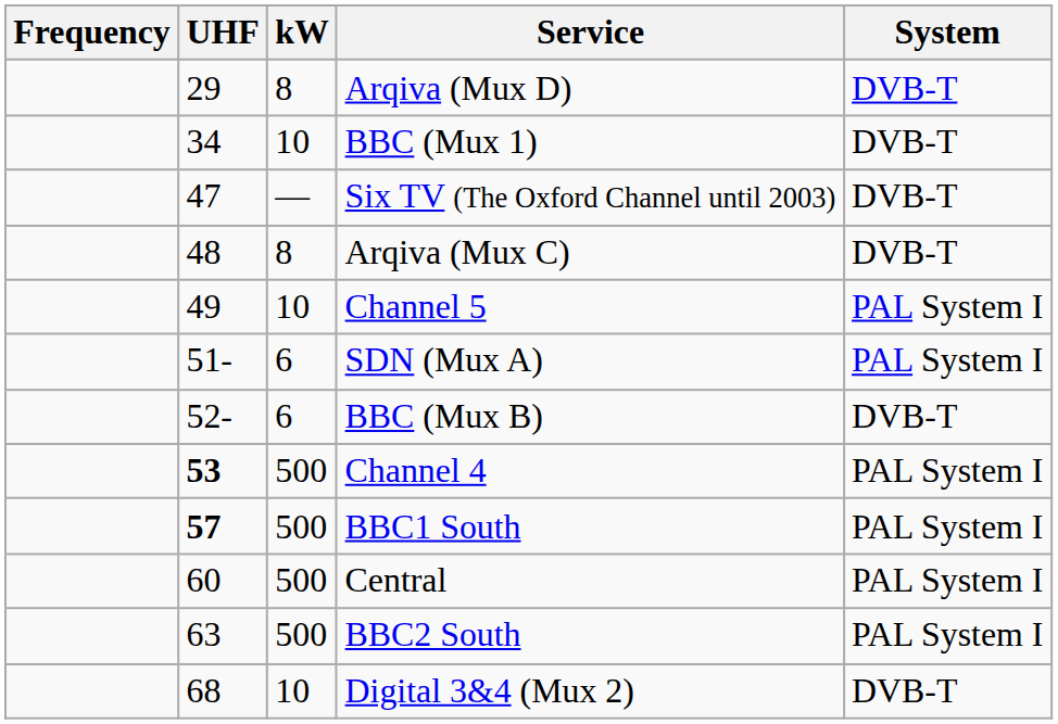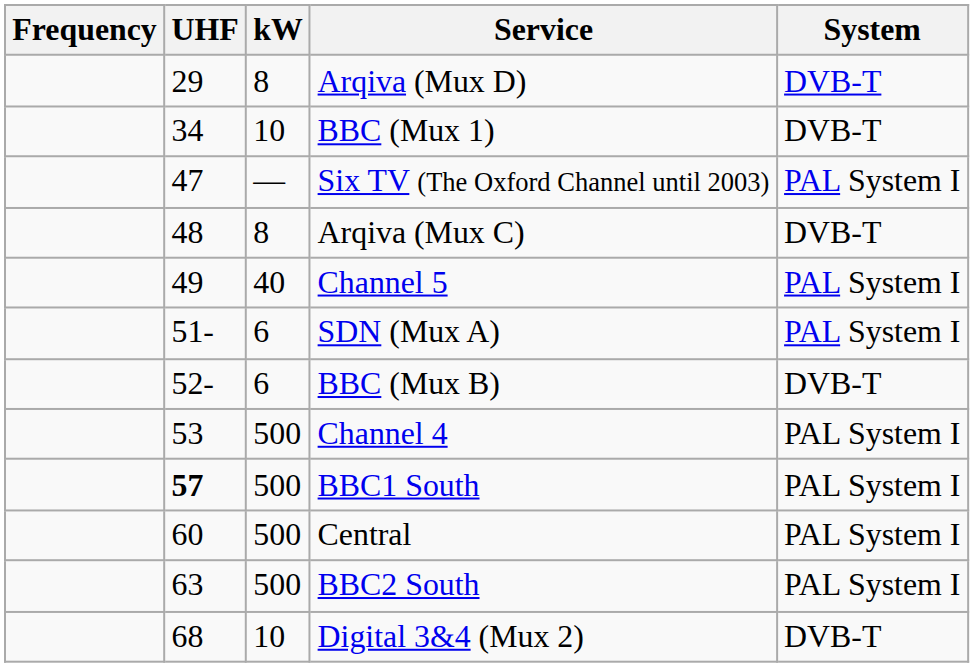 <table class="wikitable sortable">
 <tr>
 <th>Frequency</th>
 <th>UHF</th>
 <th>kW</th>
 <th>Service</th>
 <th>System</th>
 </tr>
 <tr>
 <td></td>
 <td>29</td>
 <td>8</td>
 <td><a href='#'>Arqiva</a> (Mux D)</td>
 <td><a href='#'>DVB-T</a></td>
 </tr>
 <tr>
 <td></td>
 <td>34</td>
 <td>10</td>
 <td><a href='#'>BBC</a> (Mux 1)</td>
 <td>DVB-T</td>
 </tr>
 <tr>
 <td></td>
 <td>47</td>
 <td>—</td>
 <td><a href='#'>Six TV</a> <small>(The Oxford Channel until 2003)</small></td>
-<td>DVB-T</td>
+<td><a href='#'>PAL</a> System I</td>
 </tr>
 <tr>
 <td></td>
 <td>48</td>
 <td>8</td>
 <td>Arqiva (Mux C)</td>
 <td>DVB-T</td>
 </tr>
 <tr>
 <td></td>
 <td>49</td>
-<td>10</td>
+<td>40</td>
 <td><a href='#'>Channel 5</a></td>
 <td><a href='#'>PAL</a> System I</td>
 </tr>
 <tr>
 <td></td>
 <td>51-</td>
 <td>6</td>
 <td><a href='#'>SDN</a> (Mux A)</td>
 <td><a href='#'>PAL</a> System I</td>
 </tr>
 <tr>
 <td></td>
 <td>52-</td>
 <td>6</td>
 <td><a href='#'>BBC</a> (Mux B)</td>
 <td>DVB-T</td>
 </tr>
 <tr>
 <td></td>
-<td><strong>53</strong></td>
+<td>53</td>
 <td>500</td>
 <td><a href='#'>Channel 4</a></td>
 <td>PAL System I</td>
 </tr>
 <tr>
 <td></td>
 <td><strong>57</strong></td>
 <td>500</td>
 <td><a href='#'>BBC1 South</a></td>
 <td>PAL System I</td>
 </tr>
 <tr>
 <td></td>
 <td>60</td>
 <td>500</td>
 <td>Central</td>
 <td>PAL System I</td>
 </tr>
 <tr>
 <td></td>
 <td>63</td>
 <td>500</td>
 <td><a href='#'>BBC2 South</a></td>
 <td>PAL System I</td>
 </tr>
 <tr>
 <td></td>
 <td>68</td>
 <td>10</td>
 <td><a href='#'>Digital 3&4</a> (Mux 2)</td>
 <td>DVB-T</td>
 </tr>
 </table>
